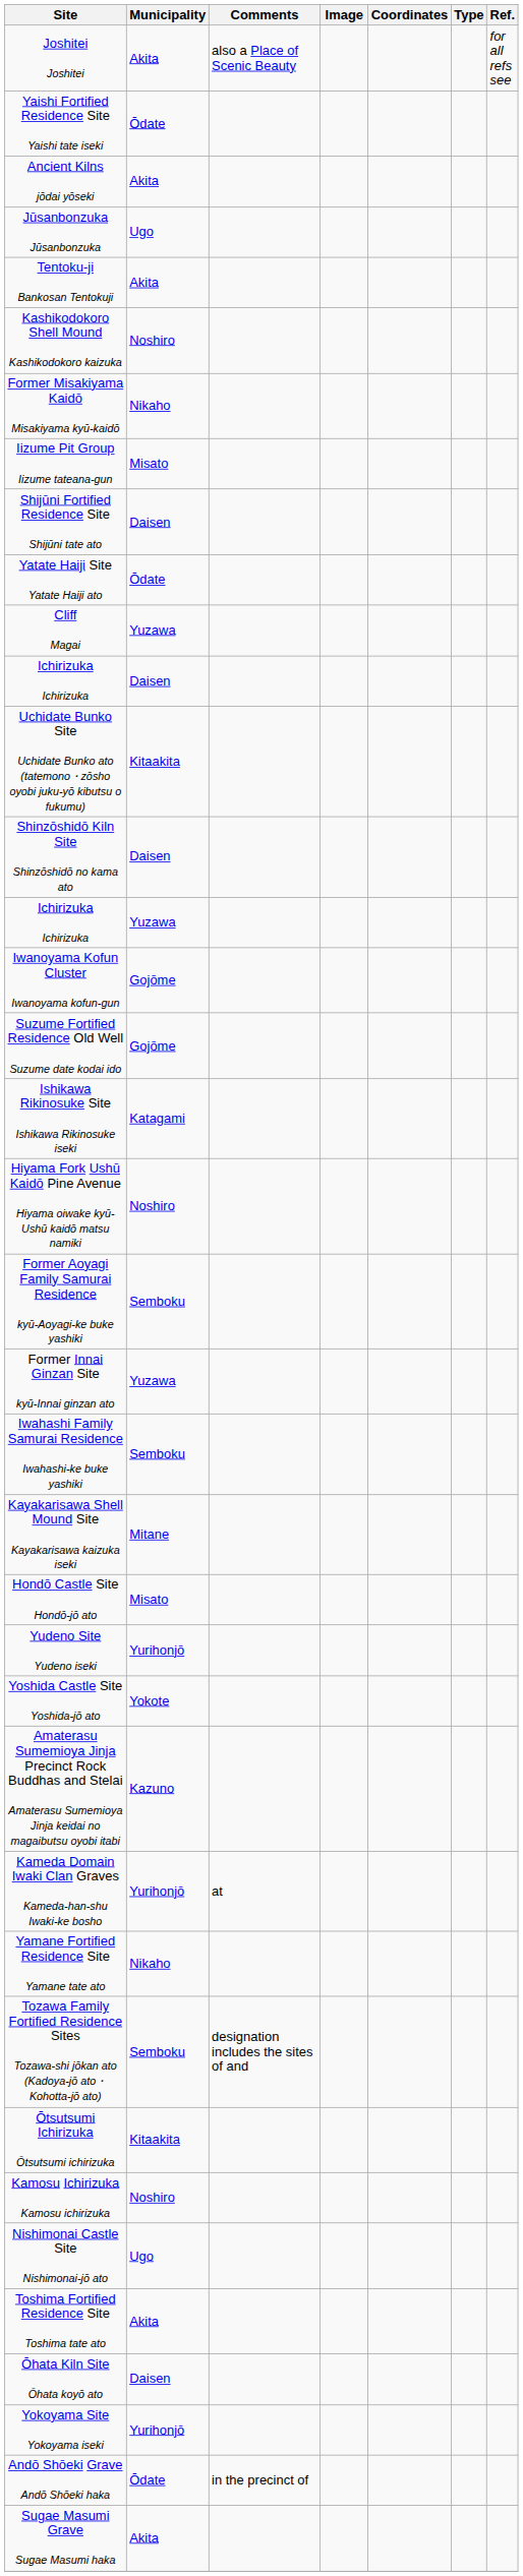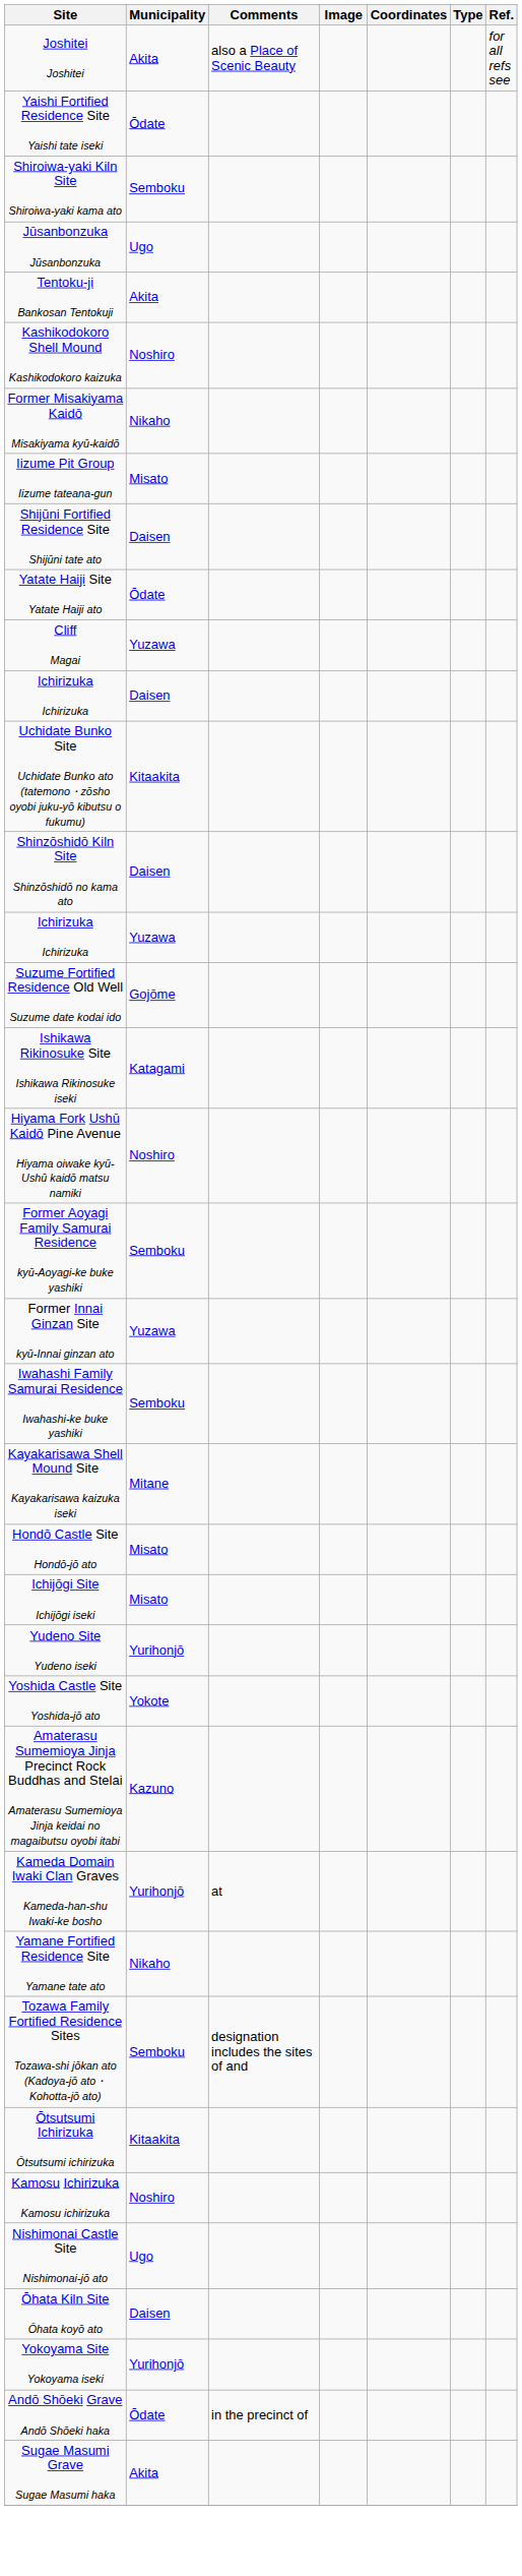 <table class="wikitable sortable"  style="width:100%;">
 <tr>
 <th width="30%" align="left">Site</th>
 <th width="10%" align="left">Municipality</th>
 <th width="30%" align="left" class="unsortable">Comments</th>
 <th width="10%" align="left"  class="unsortable">Image</th>
 <th width="10%" align="left" class="unsortable">Coordinates</th>
 <th width="5%" align="left">Type</th>
 <th width="5%" align="left"  class="unsortable">Ref.</th>
 </tr>
 <tr>
 <td align="center"><a href='#'>Joshitei</a><br><br><small><em>Joshitei</em></small></td>
 <td><a href='#'>Akita</a></td>
 <td>also a <a href='#'>Place of Scenic Beauty</a></td>
 <td></td>
 <td></td>
 <td></td>
 <td><em>for all refs see</em> </td>
 </tr>
 <tr>
 <td align="center"><a href='#'>Yaishi Fortified Residence</a> Site<br><br><small><em>Yaishi tate iseki</em></small></td>
 <td><a href='#'>Ōdate</a></td>
 <td></td>
 <td></td>
 <td></td>
 <td></td>
 <td></td>
 </tr>
 <tr>
-<td align="center"><a href='#'>Ancient Kilns</a><br><br><small><em>jōdai yōseki</em></small></td>
-<td><a href='#'>Akita</a></td>
+<td align="center"><a href='#'>Shiroiwa-yaki Kiln Site</a><br><br><small><em>Shiroiwa-yaki kama ato</em></small></td>
+<td><a href='#'>Semboku</a></td>
 <td></td>
 <td></td>
 <td></td>
 <td></td>
 <td></td>
 </tr>
 <tr>
 <td align="center"><a href='#'>Jūsanbonzuka</a><br><br><small><em>Jūsanbonzuka</em></small></td>
 <td><a href='#'>Ugo</a></td>
 <td></td>
 <td></td>
 <td></td>
 <td></td>
 <td></td>
 </tr>
 <tr>
 <td align="center"><a href='#'>Tentoku-ji</a><br><br><small><em>Bankosan Tentokuji</em></small></td>
 <td><a href='#'>Akita</a></td>
 <td></td>
 <td></td>
 <td></td>
 <td></td>
 <td></td>
 </tr>
 <tr>
 <td align="center"><a href='#'>Kashikodokoro Shell Mound</a><br><br><small><em>Kashikodokoro kaizuka</em></small></td>
 <td><a href='#'>Noshiro</a></td>
 <td></td>
 <td></td>
 <td></td>
 <td></td>
 <td></td>
 </tr>
 <tr>
 <td align="center"><a href='#'>Former Misakiyama Kaidō</a><br><br><small><em>Misakiyama kyū-kaidō</em></small></td>
 <td><a href='#'>Nikaho</a></td>
 <td></td>
 <td></td>
 <td></td>
 <td></td>
 <td></td>
 </tr>
 <tr>
 <td align="center"><a href='#'>Iizume Pit Group</a><br><br><small><em>Iizume tateana-gun</em></small></td>
 <td><a href='#'>Misato</a></td>
 <td></td>
 <td></td>
 <td></td>
 <td></td>
 <td></td>
 </tr>
 <tr>
 <td align="center"><a href='#'>Shijūni Fortified Residence</a> Site<br><br><small><em>Shijūni tate ato</em></small></td>
 <td><a href='#'>Daisen</a></td>
 <td></td>
 <td></td>
 <td></td>
 <td></td>
 <td></td>
 </tr>
 <tr>
 <td align="center"><a href='#'>Yatate Haiji</a> Site<br><br><small><em>Yatate Haiji ato</em></small></td>
 <td><a href='#'>Ōdate</a></td>
 <td></td>
 <td></td>
 <td></td>
 <td></td>
 <td></td>
 </tr>
 <tr>
 <td align="center"><a href='#'>Cliff</a><br><br><small><em>Magai</em></small></td>
 <td><a href='#'>Yuzawa</a></td>
 <td></td>
 <td></td>
 <td></td>
 <td></td>
 <td></td>
 </tr>
 <tr>
 <td align="center"><a href='#'>Ichirizuka</a><br><br><small><em>Ichirizuka</em></small></td>
 <td><a href='#'>Daisen</a></td>
 <td></td>
 <td></td>
 <td></td>
 <td></td>
 <td></td>
 </tr>
 <tr>
 <td align="center"><a href='#'>Uchidate Bunko</a> Site<br><br><small><em>Uchidate Bunko ato (tatemono・zōsho oyobi juku-yō kibutsu o fukumu)</em></small></td>
 <td><a href='#'>Kitaakita</a></td>
 <td></td>
 <td></td>
 <td></td>
 <td></td>
 <td></td>
 </tr>
 <tr>
 <td align="center"><a href='#'>Shinzōshidō Kiln Site</a><br><br><small><em>Shinzōshidō no kama ato</em></small></td>
 <td><a href='#'>Daisen</a></td>
 <td></td>
 <td></td>
 <td></td>
 <td></td>
 <td></td>
 </tr>
 <tr>
 <td align="center"><a href='#'>Ichirizuka</a><br><br><small><em>Ichirizuka</em></small></td>
 <td><a href='#'>Yuzawa</a></td>
 <td></td>
 <td></td>
 <td></td>
 <td></td>
 <td></td>
 </tr>
 <tr>
-<td align="center"><a href='#'>Iwanoyama Kofun Cluster</a><br><br><small><em>Iwanoyama kofun-gun</em></small></td>
-<td><a href='#'>Gojōme</a></td>
-<td></td>
-<td></td>
-<td></td>
-<td></td>
-<td></td>
-</tr>
-<tr>
 <td align="center"><a href='#'>Suzume Fortified Residence</a> Old Well<br><br><small><em>Suzume date kodai ido</em></small></td>
 <td><a href='#'>Gojōme</a></td>
 <td></td>
 <td></td>
 <td></td>
 <td></td>
 <td></td>
 </tr>
 <tr>
 <td align="center"><a href='#'>Ishikawa Rikinosuke</a> Site<br><br><small><em>Ishikawa Rikinosuke iseki</em></small></td>
 <td><a href='#'>Katagami</a></td>
 <td></td>
 <td></td>
 <td></td>
 <td></td>
 <td></td>
 </tr>
 <tr>
 <td align="center"><a href='#'>Hiyama Fork</a> <a href='#'>Ushū Kaidō</a> Pine Avenue<br><br><small><em>Hiyama oiwake kyū-Ushū kaidō matsu namiki</em></small></td>
 <td><a href='#'>Noshiro</a></td>
 <td></td>
 <td></td>
 <td></td>
 <td></td>
 <td></td>
 </tr>
 <tr>
 <td align="center"><a href='#'>Former Aoyagi Family Samurai Residence</a><br><br><small><em>kyū-Aoyagi-ke buke yashiki</em></small></td>
 <td><a href='#'>Semboku</a></td>
 <td></td>
 <td></td>
 <td></td>
 <td></td>
 <td></td>
 </tr>
 <tr>
 <td align="center">Former <a href='#'>Innai Ginzan</a> Site<br><br><small><em>kyū-Innai ginzan ato</em></small></td>
 <td><a href='#'>Yuzawa</a></td>
 <td></td>
 <td></td>
 <td></td>
 <td></td>
 <td></td>
 </tr>
 <tr>
 <td align="center"><a href='#'>Iwahashi Family Samurai Residence</a><br><br><small><em>Iwahashi-ke buke yashiki</em></small></td>
 <td><a href='#'>Semboku</a></td>
 <td></td>
 <td></td>
 <td></td>
 <td></td>
 <td></td>
 </tr>
 <tr>
 <td align="center"><a href='#'>Kayakarisawa Shell Mound</a> Site<br><br><small><em>Kayakarisawa kaizuka iseki</em></small></td>
 <td><a href='#'>Mitane</a></td>
 <td></td>
 <td></td>
 <td></td>
 <td></td>
 <td></td>
 </tr>
 <tr>
 <td align="center"><a href='#'>Hondō Castle</a> Site<br><br><small><em>Hondō-jō ato</em></small></td>
+<td><a href='#'>Misato</a></td>
+<td></td>
+<td></td>
+<td></td>
+<td></td>
+<td></td>
+</tr>
+<tr>
+<td align="center"><a href='#'>Ichijōgi Site</a><br><br><small><em>Ichijōgi iseki</em></small></td>
 <td><a href='#'>Misato</a></td>
 <td></td>
 <td></td>
 <td></td>
 <td></td>
 <td></td>
 </tr>
 <tr>
 <td align="center"><a href='#'>Yudeno Site</a><br><br><small><em>Yudeno iseki</em></small></td>
 <td><a href='#'>Yurihonjō</a></td>
 <td></td>
 <td></td>
 <td></td>
 <td></td>
 <td></td>
 </tr>
 <tr>
 <td align="center"><a href='#'>Yoshida Castle</a> Site<br><br><small><em>Yoshida-jō ato</em></small></td>
 <td><a href='#'>Yokote</a></td>
 <td></td>
 <td></td>
 <td></td>
 <td></td>
 <td></td>
 </tr>
 <tr>
 <td align="center"><a href='#'>Amaterasu Sumemioya Jinja</a> Precinct Rock Buddhas and Stelai<br><br><small><em>Amaterasu Sumemioya Jinja keidai no magaibutsu oyobi itabi</em></small></td>
 <td><a href='#'>Kazuno</a></td>
 <td></td>
 <td></td>
 <td></td>
 <td></td>
 <td></td>
 </tr>
 <tr>
 <td align="center"><a href='#'>Kameda Domain</a> <a href='#'>Iwaki Clan</a> Graves<br><br><small><em>Kameda-han-shu Iwaki-ke bosho</em></small></td>
 <td><a href='#'>Yurihonjō</a></td>
 <td>at </td>
 <td></td>
 <td></td>
 <td></td>
 <td></td>
 </tr>
 <tr>
 <td align="center"><a href='#'>Yamane Fortified Residence</a> Site<br><br><small><em>Yamane tate ato</em></small></td>
 <td><a href='#'>Nikaho</a></td>
 <td></td>
 <td></td>
 <td></td>
 <td></td>
 <td></td>
 </tr>
 <tr>
 <td align="center"><a href='#'>Tozawa Family Fortified Residence</a> Sites<br><br><small><em>Tozawa-shi jōkan ato (Kadoya-jō ato・Kohotta-jō ato)</em></small></td>
 <td><a href='#'>Semboku</a></td>
 <td>designation includes the sites of  and </td>
 <td></td>
 <td></td>
 <td></td>
 <td></td>
 </tr>
 <tr>
 <td align="center"><a href='#'>Ōtsutsumi</a> <a href='#'>Ichirizuka</a><br><br><small><em>Ōtsutsumi ichirizuka</em></small></td>
 <td><a href='#'>Kitaakita</a></td>
 <td></td>
 <td></td>
 <td></td>
 <td></td>
 <td></td>
 </tr>
 <tr>
 <td align="center"><a href='#'>Kamosu</a> <a href='#'>Ichirizuka</a><br><br><small><em>Kamosu ichirizuka</em></small></td>
 <td><a href='#'>Noshiro</a></td>
 <td></td>
 <td></td>
 <td></td>
 <td></td>
 <td></td>
 </tr>
 <tr>
 <td align="center"><a href='#'>Nishimonai Castle</a> Site<br><br><small><em>Nishimonai-jō ato</em></small></td>
 <td><a href='#'>Ugo</a></td>
 <td></td>
 <td></td>
 <td></td>
 <td></td>
 <td></td>
 </tr>
 <tr>
-<td align="center"><a href='#'>Toshima Fortified Residence</a> Site<br><br><small><em>Toshima tate ato</em></small></td>
-<td><a href='#'>Akita</a></td>
-<td></td>
-<td></td>
-<td></td>
-<td></td>
-<td></td>
-</tr>
-<tr>
 <td align="center"><a href='#'>Ōhata Kiln Site</a><br><br><small><em>Ōhata koyō ato</em></small></td>
 <td><a href='#'>Daisen</a></td>
 <td></td>
 <td></td>
 <td></td>
 <td></td>
 <td></td>
 </tr>
 <tr>
 <td align="center"><a href='#'>Yokoyama Site</a><br><br><small><em>Yokoyama iseki</em></small></td>
 <td><a href='#'>Yurihonjō</a></td>
 <td></td>
 <td></td>
 <td></td>
 <td></td>
 <td></td>
 </tr>
 <tr>
 <td align="center"><a href='#'>Andō Shōeki</a> <a href='#'>Grave</a><br><br><small><em>Andō Shōeki haka</em></small></td>
 <td><a href='#'>Ōdate</a></td>
 <td>in the precinct of </td>
 <td></td>
 <td></td>
 <td></td>
 <td></td>
 </tr>
 <tr>
 <td align="center"><a href='#'>Sugae Masumi</a> <a href='#'>Grave</a><br><br><small><em>Sugae Masumi haka</em></small></td>
 <td><a href='#'>Akita</a></td>
 <td></td>
 <td></td>
 <td></td>
 <td></td>
 <td></td>
 </tr>
 <tr>
 </tr>
 </table>
